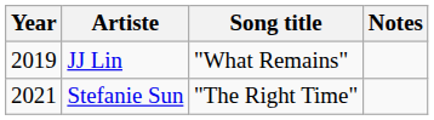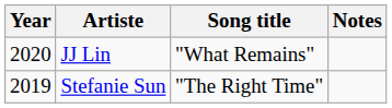 <table class="wikitable sortable">
 <tr>
 <th>Year</th>
 <th>Artiste</th>
 <th>Song title</th>
 <th class="unsortable">Notes</th>
 </tr>
 <tr>
-<td rowspan="1">2019</td>
+<td rowspan="1">2020</td>
 <td><a href='#'>JJ Lin</a></td>
 <td>"What Remains"</td>
 <td></td>
 </tr>
 <tr>
-<td rowspan="1">2021</td>
+<td rowspan="1">2019</td>
 <td><a href='#'>Stefanie Sun</a></td>
 <td>"The Right Time"</td>
 <td></td>
 </tr>
 </table>
